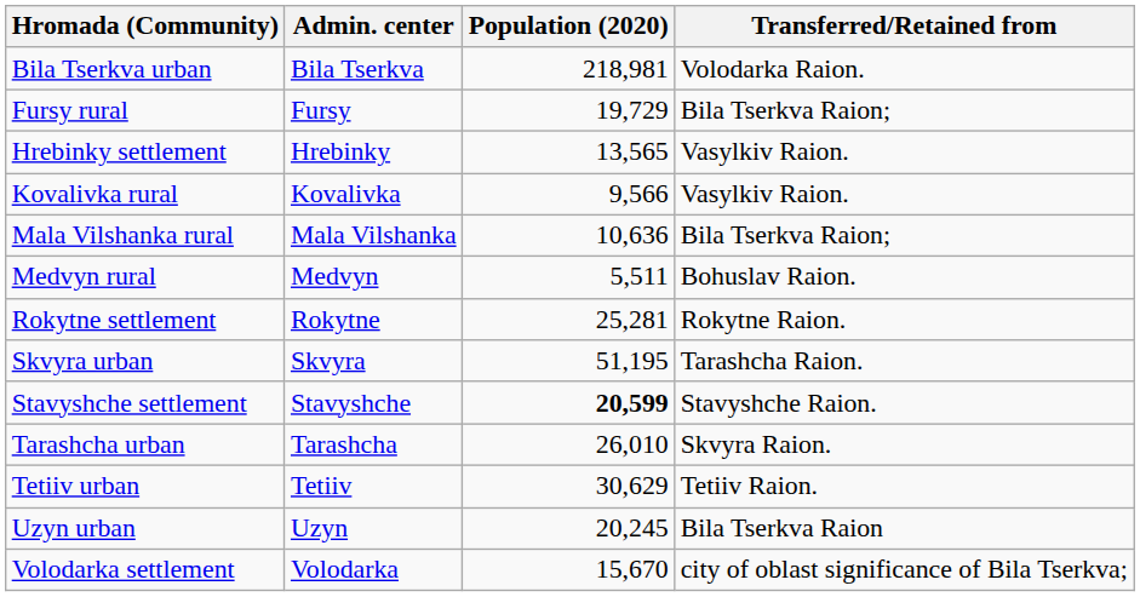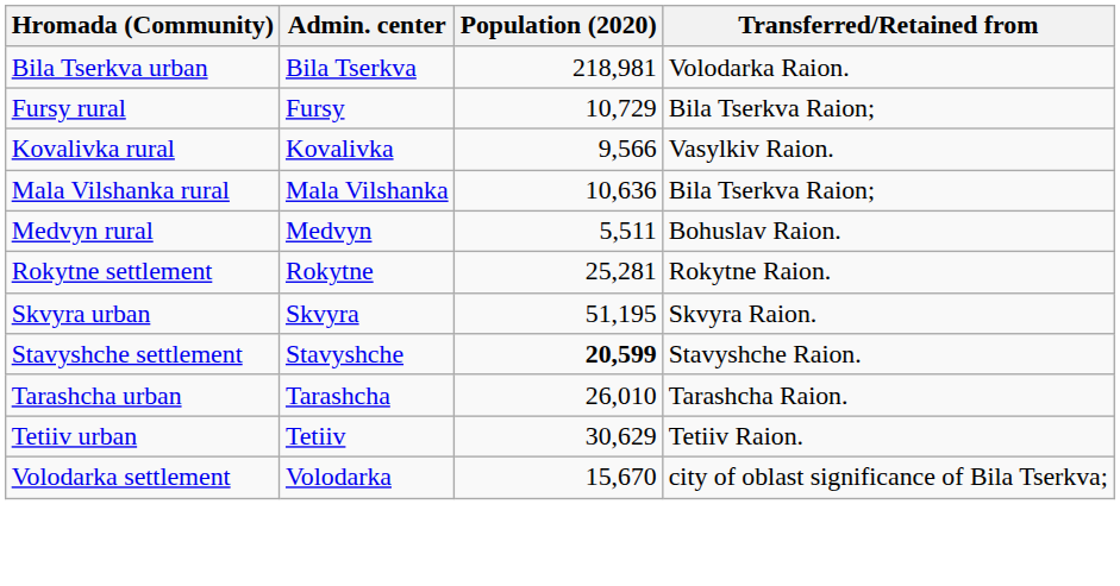 <table class="wikitable">
 <tr>
 <th>Hromada (Community)</th>
 <th>Admin. center</th>
 <th>Population (2020)</th>
 <th>Transferred/Retained from</th>
 </tr>
 <tr>
 <td><a href='#'>Bila Tserkva urban</a></td>
 <td><a href='#'>Bila Tserkva</a></td>
 <td align=right>218,981</td>
 <td>Volodarka Raion.</td>
 </tr>
 <tr>
 <td><a href='#'>Fursy rural</a></td>
 <td><a href='#'>Fursy</a></td>
-<td align=right>19,729</td>
+<td align=right>10,729</td>
 <td>Bila Tserkva Raion;</td>
-</tr>
-<tr>
-<td><a href='#'>Hrebinky settlement</a></td>
-<td><a href='#'>Hrebinky</a></td>
-<td align=right>13,565</td>
-<td>Vasylkiv Raion.</td>
 </tr>
 <tr>
 <td><a href='#'>Kovalivka rural</a></td>
 <td><a href='#'>Kovalivka</a></td>
 <td align=right>9,566</td>
 <td>Vasylkiv Raion.</td>
 </tr>
 <tr>
 <td><a href='#'>Mala Vilshanka rural</a></td>
 <td><a href='#'>Mala Vilshanka</a></td>
 <td align=right>10,636</td>
 <td>Bila Tserkva Raion;</td>
 </tr>
 <tr>
 <td><a href='#'>Medvyn rural</a></td>
 <td><a href='#'>Medvyn</a></td>
 <td align=right>5,511</td>
 <td>Bohuslav Raion.</td>
 </tr>
 <tr>
 <td><a href='#'>Rokytne settlement</a></td>
 <td><a href='#'>Rokytne</a></td>
 <td align=right>25,281</td>
 <td>Rokytne Raion.</td>
 </tr>
 <tr>
 <td><a href='#'>Skvyra urban</a></td>
 <td><a href='#'>Skvyra</a></td>
 <td align=right>51,195</td>
-<td>Tarashcha Raion.</td>
+<td>Skvyra Raion.</td>
 </tr>
 <tr>
 <td><a href='#'>Stavyshche settlement</a></td>
 <td><a href='#'>Stavyshche</a></td>
 <td align=right><strong>20,599</strong></td>
 <td>Stavyshche Raion.</td>
 </tr>
 <tr>
 <td><a href='#'>Tarashcha urban</a></td>
 <td><a href='#'>Tarashcha</a></td>
 <td align=right>26,010</td>
-<td>Skvyra Raion.</td>
+<td>Tarashcha Raion.</td>
 </tr>
 <tr>
 <td><a href='#'>Tetiiv urban</a></td>
 <td><a href='#'>Tetiiv</a></td>
 <td align=right>30,629</td>
 <td>Tetiiv Raion.</td>
 </tr>
 <tr>
-<td><a href='#'>Uzyn urban</a></td>
-<td><a href='#'>Uzyn</a></td>
-<td align=right>20,245</td>
-<td>Bila Tserkva Raion</td>
-</tr>
-<tr>
 <td><a href='#'>Volodarka settlement</a></td>
 <td><a href='#'>Volodarka</a></td>
 <td align=right>15,670</td>
 <td>city of oblast significance of Bila Tserkva;</td>
 </tr>
 </table>
